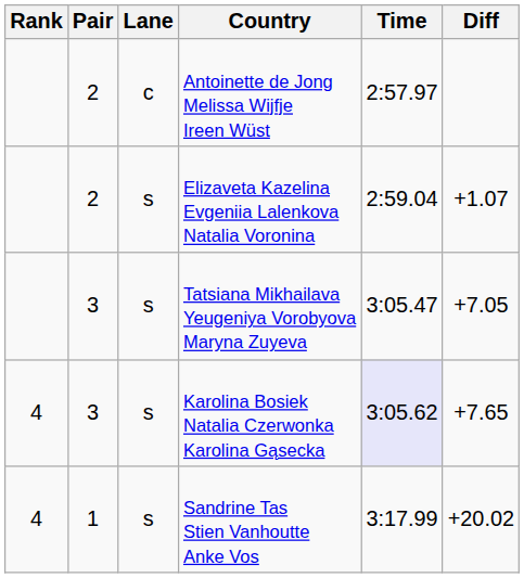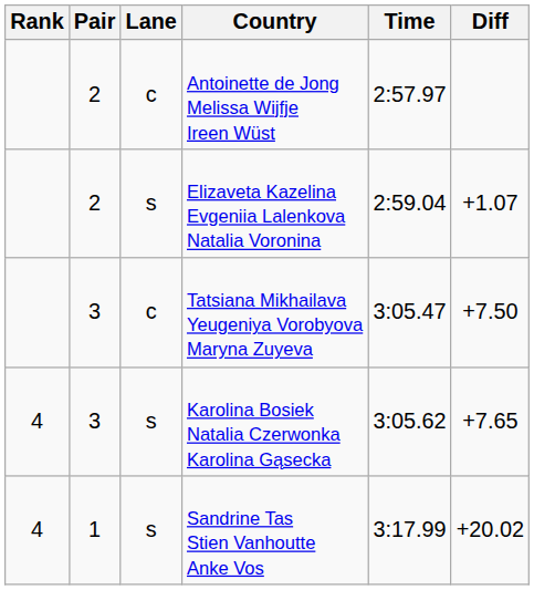 <table class="wikitable sortable" style="text-align:center">
 <tr>
 <th>Rank</th>
 <th>Pair</th>
 <th>Lane</th>
 <th>Country</th>
 <th>Time</th>
 <th>Diff</th>
 </tr>
 <tr>
 <td></td>
 <td>2</td>
 <td>c</td>
 <td align=left><br><small><a href='#'>Antoinette de Jong</a><br><a href='#'>Melissa Wijfje</a><br><a href='#'>Ireen Wüst</a></small></td>
 <td>2:57.97</td>
 <td></td>
 </tr>
 <tr>
 <td></td>
 <td>2</td>
 <td>s</td>
 <td align=left><br><small><a href='#'>Elizaveta Kazelina</a><br><a href='#'>Evgeniia Lalenkova</a><br><a href='#'>Natalia Voronina</a></small></td>
 <td>2:59.04</td>
 <td>+1.07</td>
 </tr>
 <tr>
 <td></td>
 <td>3</td>
-<td>s</td>
+<td>c</td>
 <td align=left><br><small><a href='#'>Tatsiana Mikhailava</a><br><a href='#'>Yeugeniya Vorobyova</a><br><a href='#'>Maryna Zuyeva</a></small></td>
 <td>3:05.47</td>
-<td>+7.05</td>
+<td>+7.50</td>
 </tr>
 <tr>
 <td>4</td>
 <td>3</td>
 <td>s</td>
 <td align=left><br><small><a href='#'>Karolina Bosiek</a><br><a href='#'>Natalia Czerwonka</a><br><a href='#'>Karolina Gąsecka</a></small></td>
-<td style="background: lavender;">3:05.62</td>
+<td>3:05.62</td>
 <td>+7.65</td>
 </tr>
 <tr>
 <td>4</td>
 <td>1</td>
 <td>s</td>
 <td align=left><br><small><a href='#'>Sandrine Tas</a><br><a href='#'>Stien Vanhoutte</a><br><a href='#'>Anke Vos</a></small></td>
 <td>3:17.99</td>
 <td>+20.02</td>
 </tr>
 </table>
